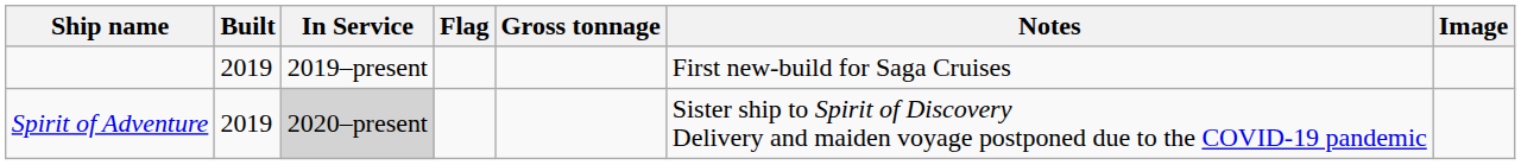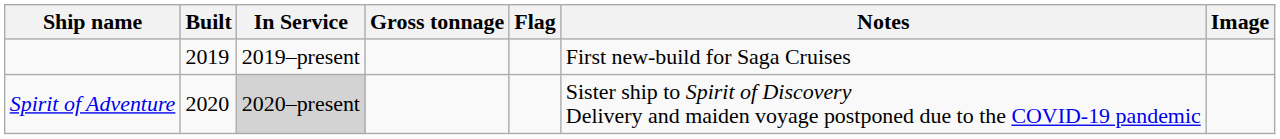 <table class="wikitable sortable">
 <tr>
 <th>Ship name</th>
 <th>Built</th>
 <th>In Service</th>
+<th>Gross tonnage</th>
 <th>Flag</th>
-<th>Gross tonnage</th>
 <th>Notes</th>
 <th>Image</th>
 </tr>
 <tr>
 <td></td>
 <td>2019</td>
 <td align="Center">2019–present</td>
+<td align="Center"></td>
 <td></td>
-<td align="Center"></td>
 <td>First new-build for Saga Cruises</td>
 <td></td>
 </tr>
 <tr>
 <td><a href='#'><em>Spirit of Adventure</em></a></td>
-<td>2019</td>
+<td>2020</td>
 <td align="Center" style="background: lightgrey;">2020–present</td>
+<td align="Center"></td>
 <td></td>
-<td align="Center"></td>
 <td>Sister ship to <em>Spirit of Discovery</em><br>Delivery and maiden voyage postponed due to the <a href='#'>COVID-19 pandemic</a></td>
 <td></td>
 </tr>
 </table>
